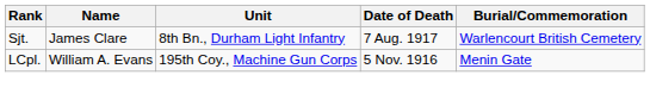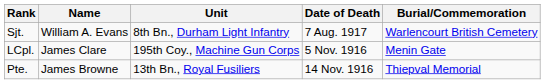 <table class="wikitable">
 <tr>
 <th>Rank</th>
 <th>Name</th>
 <th>Unit</th>
 <th>Date of Death</th>
 <th>Burial/Commemoration</th>
 </tr>
 <tr>
 <td>Sjt.</td>
-<td>James Clare</td>
+<td>William A. Evans</td>
 <td>8th Bn., <a href='#'>Durham Light Infantry</a></td>
 <td>7 Aug. 1917</td>
 <td><a href='#'>Warlencourt British Cemetery</a></td>
 </tr>
 <tr>
 <td>LCpl.</td>
-<td>William A. Evans</td>
+<td>James Clare</td>
 <td>195th Coy., <a href='#'>Machine Gun Corps</a></td>
 <td>5 Nov. 1916</td>
 <td><a href='#'>Menin Gate</a></td>
 </tr>
+<tr>
+<td>Pte.</td>
+<td>James Browne</td>
+<td>13th Bn., <a href='#'>Royal Fusiliers</a></td>
+<td>14 Nov. 1916</td>
+<td><a href='#'>Thiepval Memorial</a></td>
+</tr>
 </table>
